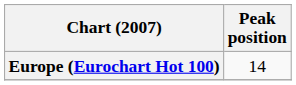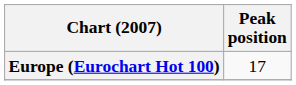 <table class="wikitable sortable plainrowheaders" style="text-align:center">
 <tr>
 <th scope="col">Chart (2007)</th>
 <th scope="col">Peak<br>position</th>
 </tr>
 <tr>
 <th scope="row">Europe (<a href='#'>Eurochart Hot 100</a>)</th>
-<td>14</td>
+<td>17</td>
 </tr>
 <tr>
 </tr>
 <tr>
 </tr>
 <tr>
 </tr>
 </table>
